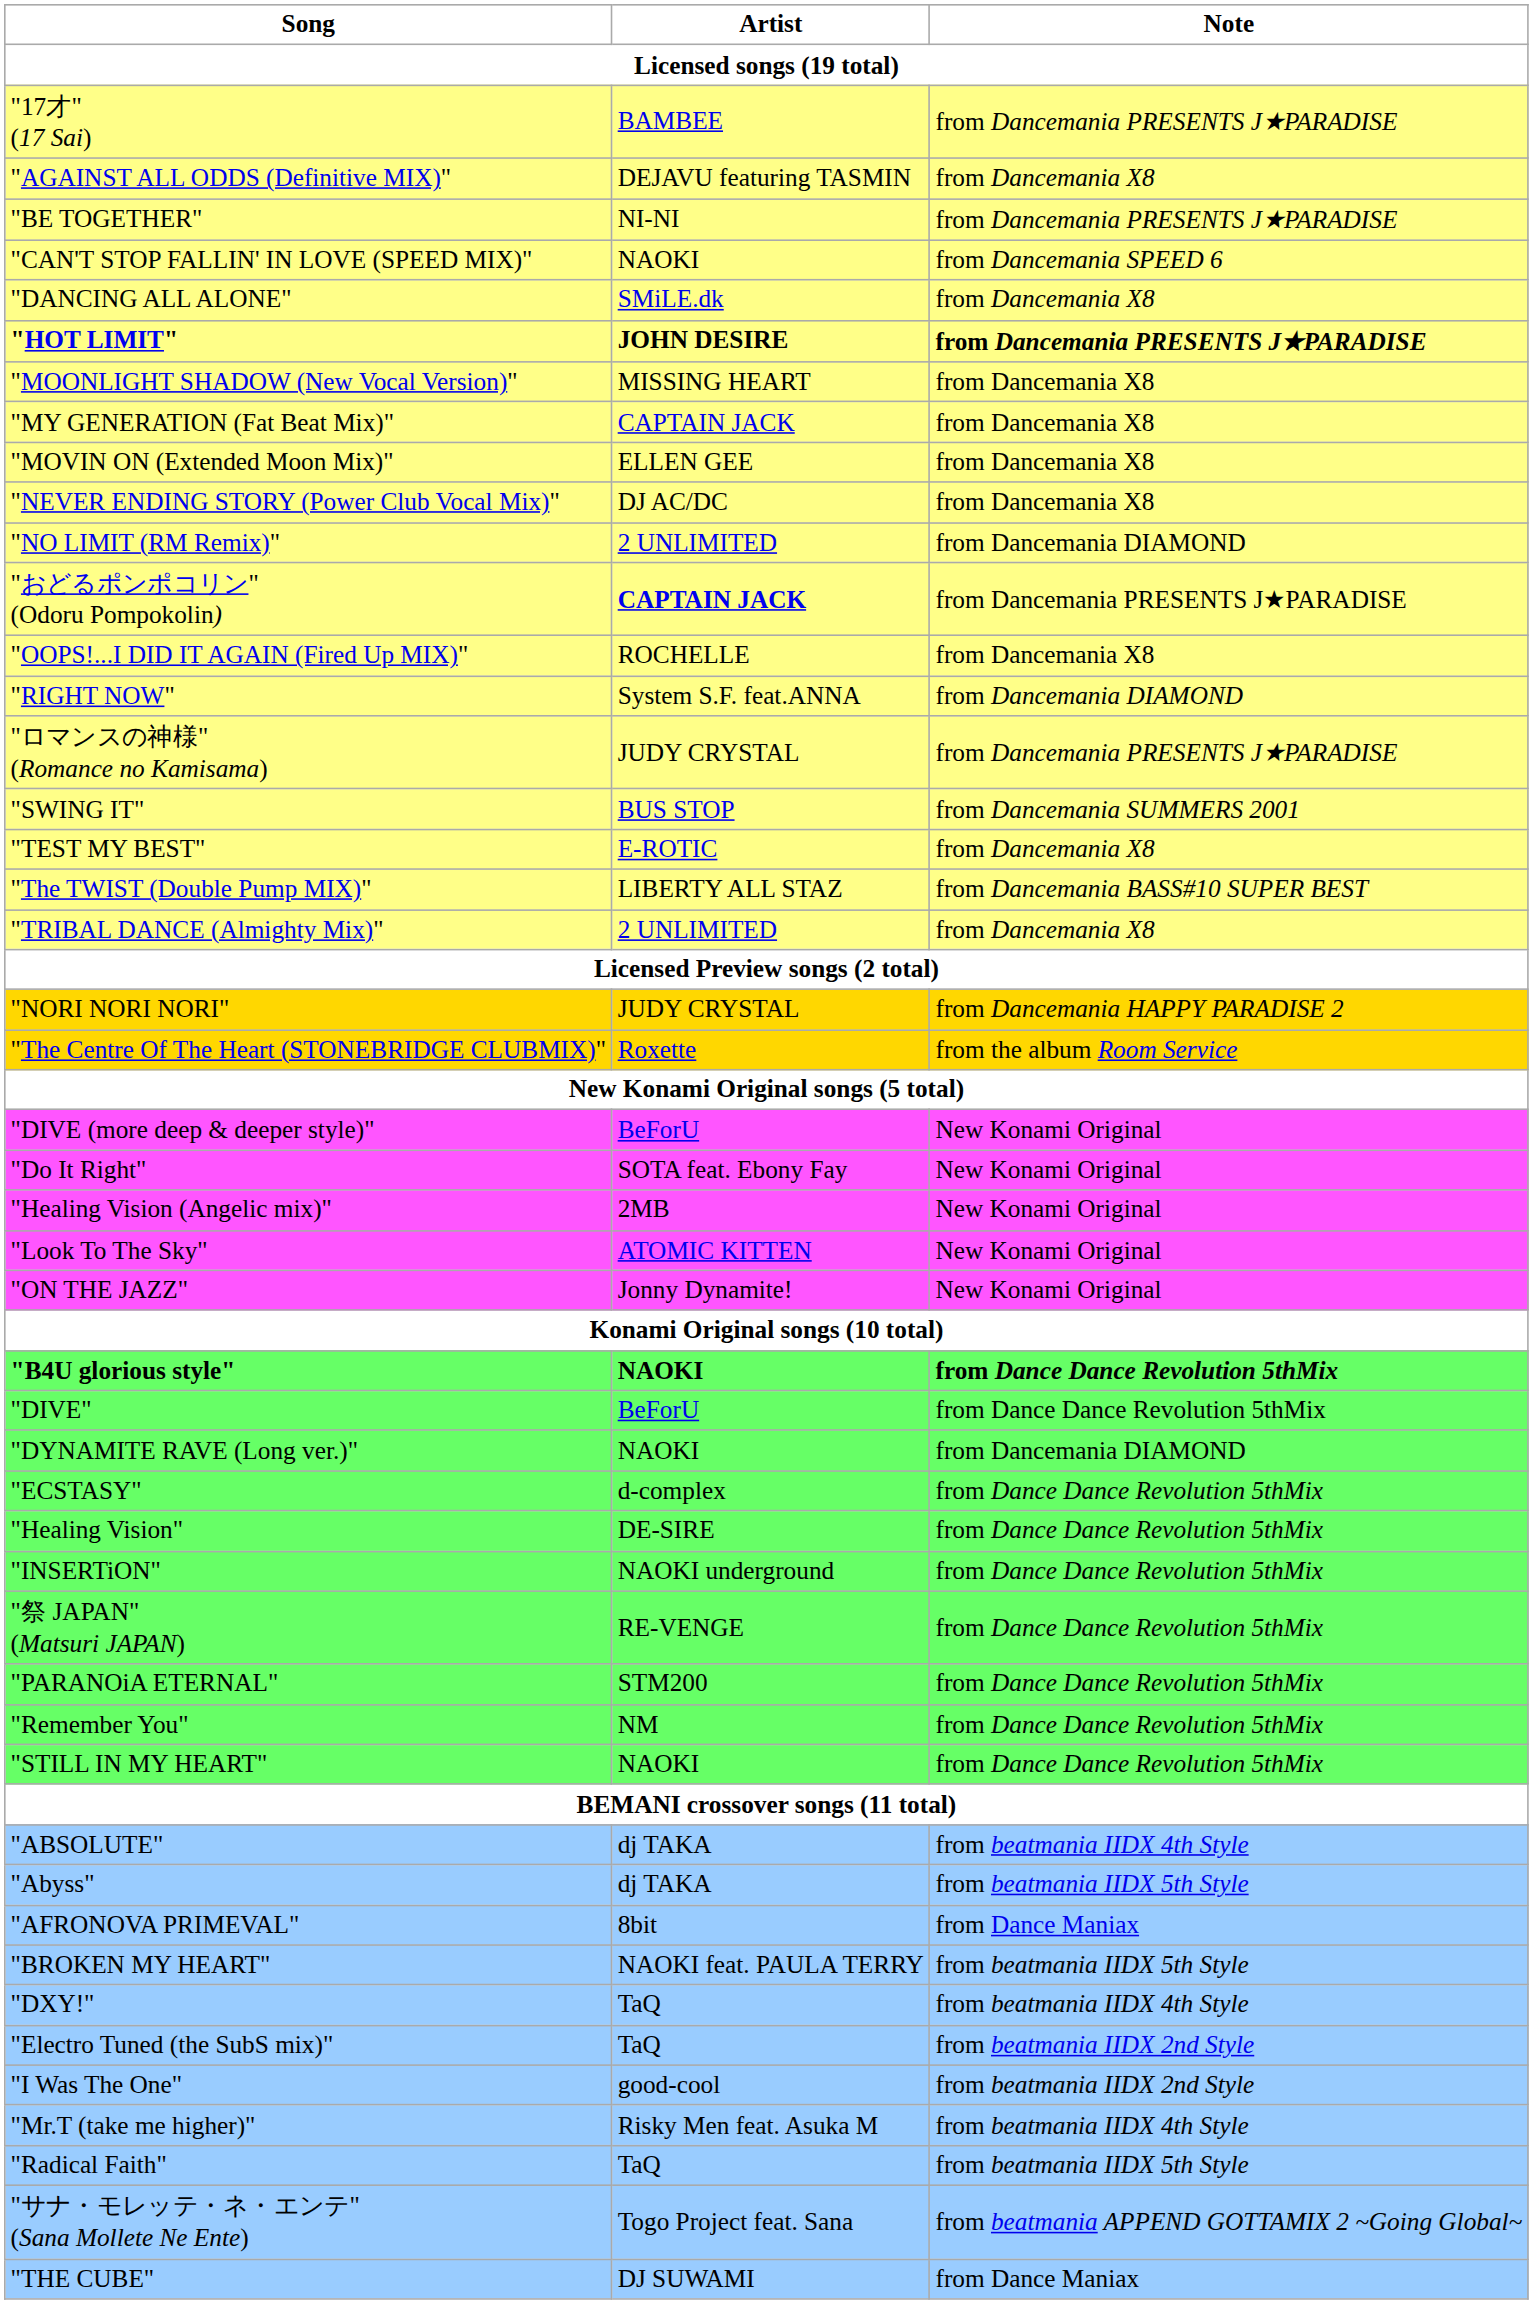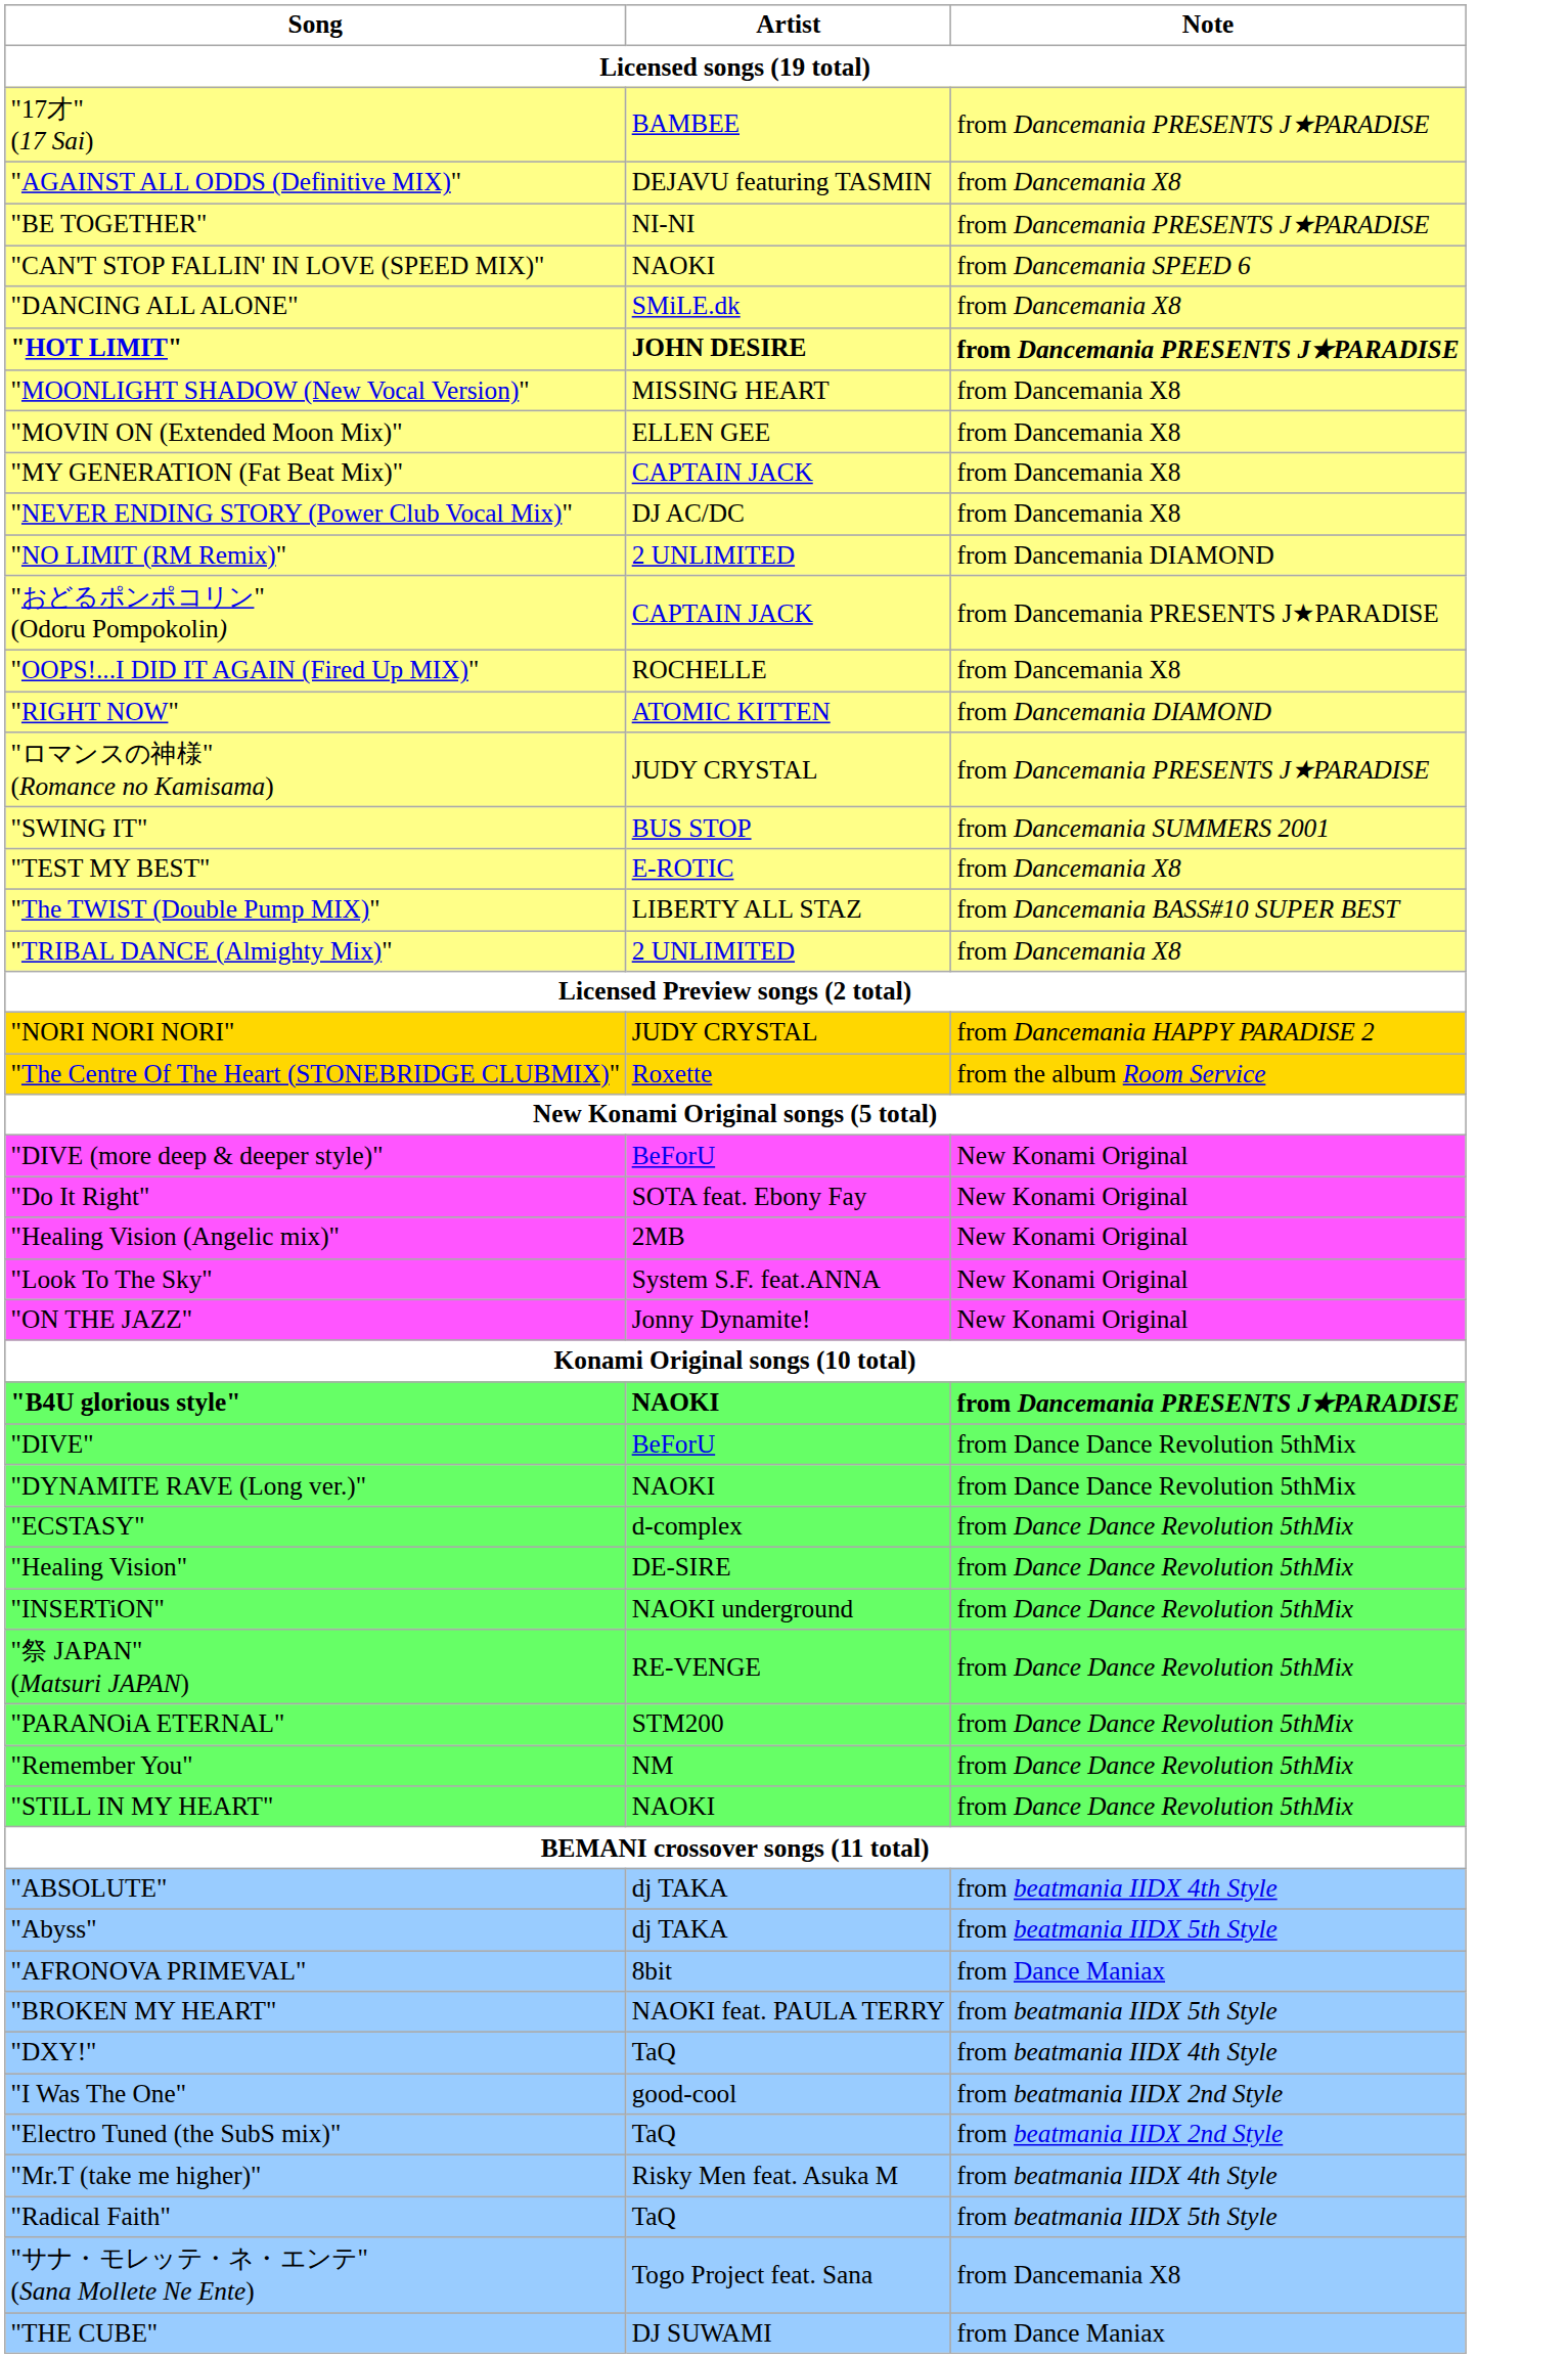 <table class="wikitable">
 <tr>
 <th style="background:#fff;">Song</th>
 <th style="background:#fff;">Artist</th>
 <th style="background:#fff;">Note</th>
 </tr>
 <tr>
 <th colspan="3" style="background:#ffffff;">Licensed songs (19 total)</th>
 </tr>
 <tr style="background:#ffff88;">
 <td>"17才"<br>(<em>17 Sai</em>)</td>
 <td><a href='#'>BAMBEE</a></td>
 <td>from <em>Dancemania PRESENTS J★PARADISE</em></td>
 </tr>
 <tr style="background:#ffff88;">
 <td>"<a href='#'>AGAINST ALL ODDS (Definitive MIX)</a>"</td>
 <td>DEJAVU featuring TASMIN</td>
 <td>from <em>Dancemania X8</em></td>
 </tr>
 <tr style="background:#ffff88;">
 <td>"BE TOGETHER"</td>
 <td>NI-NI</td>
 <td>from <em>Dancemania PRESENTS J★PARADISE</em></td>
 </tr>
 <tr style="background:#ffff88;">
 <td>"CAN'T STOP FALLIN' IN LOVE (SPEED MIX)"</td>
 <td>NAOKI</td>
 <td>from <em>Dancemania SPEED 6</em></td>
 </tr>
 <tr style="background:#ffff88;">
 <td>"DANCING ALL ALONE"</td>
 <td><a href='#'>SMiLE.dk</a></td>
 <td>from <em>Dancemania X8</em></td>
 </tr>
 <tr style="background:#ffff88;">
 <td><strong>"<a href='#'>HOT LIMIT</a>"</strong></td>
 <td><strong>JOHN DESIRE</strong></td>
 <td><strong>from <em>Dancemania PRESENTS J★PARADISE<strong><em></td>
 </tr>
 <tr style="background:#ffff88;">
 <td>"<a href='#'>MOONLIGHT SHADOW (New Vocal Version)</a>"</td>
 <td>MISSING HEART</td>
 <td>from </em>Dancemania X8<em></td>
 </tr>
 <tr style="background:#ffff88;">
-<td>"MY GENERATION (Fat Beat Mix)"</td>
-<td><a href='#'>CAPTAIN JACK</a></td>
+<td>"MOVIN ON (Extended Moon Mix)"</td>
+<td>ELLEN GEE</td>
 <td>from </em>Dancemania X8<em></td>
 </tr>
 <tr style="background:#ffff88;">
-<td>"MOVIN ON (Extended Moon Mix)"</td>
-<td>ELLEN GEE</td>
+<td>"MY GENERATION (Fat Beat Mix)"</td>
+<td><a href='#'>CAPTAIN JACK</a></td>
 <td>from </em>Dancemania X8<em></td>
 </tr>
 <tr style="background:#ffff88;">
 <td>"<a href='#'>NEVER ENDING STORY (Power Club Vocal Mix)</a>"</td>
 <td>DJ AC/DC</td>
 <td>from </em>Dancemania X8<em></td>
 </tr>
 <tr style="background:#ffff88;">
 <td>"<a href='#'>NO LIMIT (RM Remix)</a>"</td>
 <td><a href='#'>2 UNLIMITED</a></td>
 <td>from </em>Dancemania DIAMOND<em></td>
 </tr>
 <tr style="background:#ffff88;">
 <td>"<a href='#'>おどるポンポコリン</a>"<br>(</em>Odoru Pompokolin<em>)</td>
-<td><strong><a href='#'>CAPTAIN JACK</a></strong></td>
+<td><a href='#'>CAPTAIN JACK</a></td>
 <td>from </em>Dancemania PRESENTS J★PARADISE<em></td>
 </tr>
 <tr style="background:#ffff88;">
 <td></strong>"<a href='#'>OOPS!...I DID IT AGAIN (Fired Up MIX)</a>"<strong></td>
 <td></strong>ROCHELLE<strong></td>
 <td></strong>from </em>Dancemania X8</em></strong></td>
 </tr>
 <tr style="background:#ffff88;">
 <td>"<a href='#'>RIGHT NOW</a>"</td>
-<td>System S.F. feat.ANNA</td>
+<td><a href='#'>ATOMIC KITTEN</a></td>
 <td>from <em>Dancemania DIAMOND</em></td>
 </tr>
 <tr style="background:#ffff88;">
 <td>"ロマンスの神様"<br>(<em>Romance no Kamisama</em>)</td>
 <td>JUDY CRYSTAL</td>
 <td>from <em>Dancemania PRESENTS J★PARADISE</em></td>
 </tr>
 <tr style="background:#ffff88;">
 <td>"SWING IT"</td>
 <td><a href='#'>BUS STOP</a></td>
 <td>from <em>Dancemania SUMMERS 2001</em></td>
 </tr>
 <tr style="background:#ffff88;">
 <td>"TEST MY BEST"</td>
 <td><a href='#'>E-ROTIC</a></td>
 <td>from <em>Dancemania X8</em></td>
 </tr>
 <tr style="background:#ffff88;">
 <td>"<a href='#'>The TWIST (Double Pump MIX)</a>"</td>
 <td>LIBERTY ALL STAZ</td>
 <td>from <em>Dancemania BASS#10 SUPER BEST</em></td>
 </tr>
 <tr style="background:#ffff88;">
 <td>"<a href='#'>TRIBAL DANCE (Almighty Mix)</a>"</td>
 <td><a href='#'>2 UNLIMITED</a></td>
 <td>from <em>Dancemania X8</em></td>
 </tr>
 <tr>
 <th colspan="3" style="background:#ffffff;">Licensed Preview songs (2 total)</th>
 </tr>
 <tr style="background:#FFD700;">
 <td>"NORI NORI NORI" </td>
 <td>JUDY CRYSTAL</td>
 <td>from <em>Dancemania HAPPY PARADISE 2</em></td>
 </tr>
 <tr style="background:#FFD700;">
 <td>"<a href='#'>The Centre Of The Heart (STONEBRIDGE CLUBMIX)</a>" </td>
 <td><a href='#'>Roxette</a></td>
 <td>from the album <em><a href='#'>Room Service</a></em></td>
 </tr>
 <tr>
 <th colspan="3" style="background:#ffffff;">New Konami Original songs (5 total)</th>
 </tr>
 <tr style="background:#ff55ff;">
 <td>"DIVE (more deep & deeper style)" </td>
 <td><a href='#'>BeForU</a></td>
 <td>New Konami Original</td>
 </tr>
 <tr style="background:#ff55ff;">
 <td>"Do It Right" </td>
 <td>SOTA feat. Ebony Fay</td>
 <td>New Konami Original</td>
 </tr>
 <tr style="background:#ff55ff;">
 <td>"Healing Vision (Angelic mix)" </td>
 <td>2MB</td>
 <td>New Konami Original</td>
 </tr>
 <tr style="background:#ff55ff;">
 <td>"Look To The Sky" </td>
-<td><a href='#'>ATOMIC KITTEN</a></td>
+<td>System S.F. feat.ANNA</td>
 <td>New Konami Original</td>
 </tr>
 <tr style="background:#ff55ff;">
 <td>"ON THE JAZZ" </td>
 <td>Jonny Dynamite!</td>
 <td>New Konami Original</td>
 </tr>
 <tr>
 <th colspan="3" style="background:#ffffff;">Konami Original songs (10 total)</th>
 </tr>
 <tr style="background:#66ff66;">
 <td><strong>"B4U glorious style"</strong></td>
 <td><strong>NAOKI</strong></td>
-<td><strong>from <em>Dance Dance Revolution 5thMix<strong><em></td>
+<td><strong>from <em>Dancemania PRESENTS J★PARADISE<strong><em></td>
 </tr>
 <tr style="background:#66ff66;">
 <td>"DIVE"</td>
 <td><a href='#'>BeForU</a></td>
 <td>from </em>Dance Dance Revolution 5thMix<em></td>
 </tr>
 <tr style="background:#66ff66;">
 <td></strong>"DYNAMITE RAVE (Long ver.)"<strong></td>
 <td></strong>NAOKI<strong></td>
-<td>from </em>Dancemania DIAMOND<em></td>
+<td></strong>from </em>Dance Dance Revolution 5thMix</em></strong></td>
 </tr>
 <tr style="background:#66ff66;">
 <td>"ECSTASY"</td>
 <td>d-complex</td>
 <td>from <em>Dance Dance Revolution 5thMix</em></td>
 </tr>
 <tr style="background:#66ff66;">
 <td>"Healing Vision"</td>
 <td>DE-SIRE</td>
 <td>from <em>Dance Dance Revolution 5thMix</em></td>
 </tr>
 <tr style="background:#66ff66;">
 <td>"INSERTiON"</td>
 <td>NAOKI underground</td>
 <td>from <em>Dance Dance Revolution 5thMix</em></td>
 </tr>
 <tr style="background:#66ff66;">
 <td>"祭 JAPAN"<br>(<em>Matsuri JAPAN</em>)</td>
 <td>RE-VENGE</td>
 <td>from <em>Dance Dance Revolution 5thMix</em></td>
 </tr>
 <tr style="background:#66ff66;">
 <td>"PARANOiA ETERNAL"</td>
 <td>STM200</td>
 <td>from <em>Dance Dance Revolution 5thMix</em></td>
 </tr>
 <tr style="background:#66ff66;">
 <td>"Remember You"</td>
 <td>NM</td>
 <td>from <em>Dance Dance Revolution 5thMix</em></td>
 </tr>
 <tr style="background:#66ff66;">
 <td>"STILL IN MY HEART"</td>
 <td>NAOKI</td>
 <td>from <em>Dance Dance Revolution 5thMix</em></td>
 </tr>
 <tr>
 <th colspan="3" style="background:#ffffff;">BEMANI crossover songs (11 total)</th>
 </tr>
 <tr style="background:#99CCFF;">
 <td>"ABSOLUTE" </td>
 <td>dj TAKA</td>
 <td>from <em><a href='#'>beatmania IIDX 4th Style</a></em></td>
 </tr>
 <tr style="background:#99CCFF;">
 <td>"Abyss" </td>
 <td>dj TAKA</td>
 <td>from <em><a href='#'>beatmania IIDX 5th Style</a></em></td>
 </tr>
 <tr style="background:#99CCFF;">
 <td>"AFRONOVA PRIMEVAL"</td>
 <td>8bit</td>
 <td>from <a href='#'>Dance Maniax</a></td>
 </tr>
 <tr style="background:#99CCFF;">
 <td>"BROKEN MY HEART"</td>
 <td>NAOKI feat. PAULA TERRY</td>
 <td>from <em>beatmania IIDX 5th Style</em></td>
 </tr>
 <tr style="background:#99CCFF;">
 <td>"DXY!" </td>
 <td>TaQ</td>
 <td>from <em>beatmania IIDX 4th Style</em></td>
 </tr>
 <tr style="background:#99CCFF;">
+<td>"I Was The One" </td>
+<td>good-cool</td>
+<td>from <em>beatmania IIDX 2nd Style</em></td>
+</tr>
+<tr style="background:#99CCFF;">
 <td>"Electro Tuned (the SubS mix)" </td>
 <td>TaQ</td>
 <td>from <em><a href='#'>beatmania IIDX 2nd Style</a></em></td>
-</tr>
-<tr style="background:#99CCFF;">
-<td>"I Was The One" </td>
-<td>good-cool</td>
-<td>from <em>beatmania IIDX 2nd Style</em></td>
 </tr>
 <tr style="background:#99CCFF;">
 <td>"Mr.T (take me higher)" </td>
 <td>Risky Men feat. Asuka M</td>
 <td>from <em>beatmania IIDX 4th Style</em></td>
 </tr>
 <tr style="background:#99CCFF;">
 <td>"Radical Faith" </td>
 <td>TaQ</td>
 <td>from <em>beatmania IIDX 5th Style</em></td>
 </tr>
 <tr style="background:#99CCFF;">
 <td>"サナ・モレッテ・ネ・エンテ"<br>(<em>Sana Mollete Ne Ente</em>) </td>
 <td>Togo Project feat. Sana</td>
-<td>from <em><a href='#'>beatmania</a> APPEND GOTTAMIX 2 ~Going Global~</em></td>
+<td>from </em>Dancemania X8<em></td>
 </tr>
 <tr style="background:#99CCFF;">
 <td>"THE CUBE" </td>
 <td>DJ SUWAMI</td>
 <td>from Dance Maniax</td>
 </tr>
 </table>
